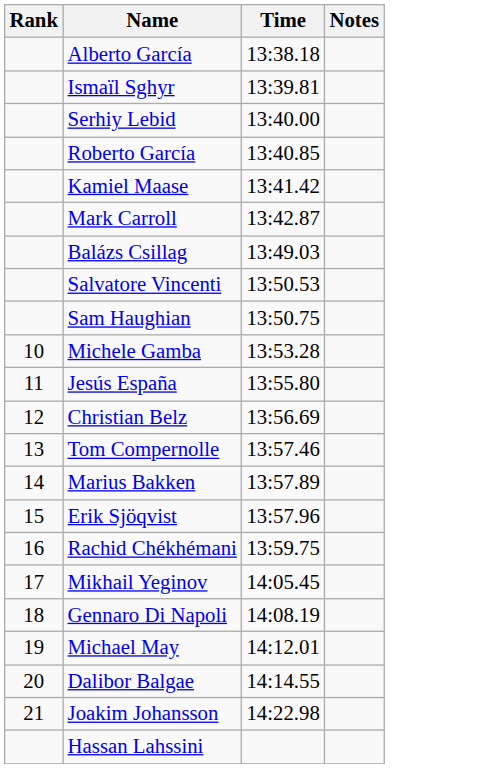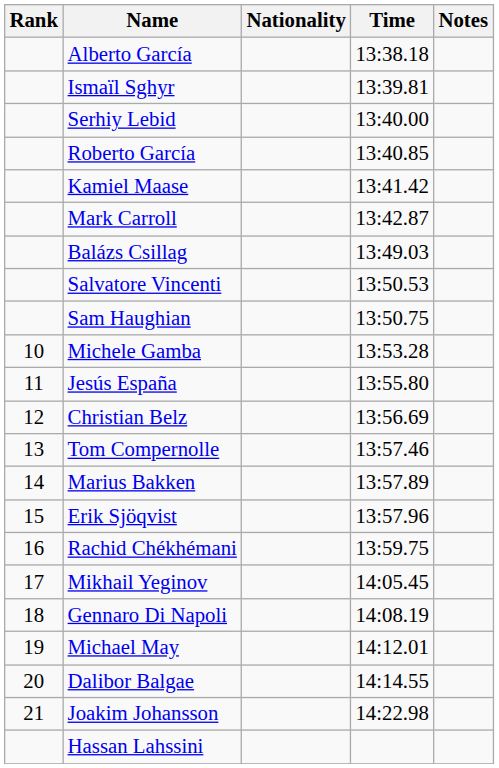 <table class="wikitable sortable" style="text-align:center">
 <tr>
 <th>Rank</th>
 <th>Name</th>
+<th>Nationality</th>
 <th>Time</th>
 <th>Notes</th>
 </tr>
 <tr>
 <td></td>
 <td align=left><a href='#'>Alberto García</a></td>
+<td align=left></td>
 <td>13:38.18</td>
 <td></td>
 </tr>
 <tr>
 <td></td>
 <td align=left><a href='#'>Ismaïl Sghyr</a></td>
+<td align=left></td>
 <td>13:39.81</td>
 <td></td>
 </tr>
 <tr>
 <td></td>
 <td align=left><a href='#'>Serhiy Lebid</a></td>
+<td align=left></td>
 <td>13:40.00</td>
 <td></td>
 </tr>
 <tr>
 <td></td>
 <td align=left><a href='#'>Roberto García</a></td>
+<td align=left></td>
 <td>13:40.85</td>
 <td></td>
 </tr>
 <tr>
 <td></td>
 <td align=left><a href='#'>Kamiel Maase</a></td>
+<td align=left></td>
 <td>13:41.42</td>
 <td></td>
 </tr>
 <tr>
 <td></td>
 <td align=left><a href='#'>Mark Carroll</a></td>
+<td align=left></td>
 <td>13:42.87</td>
 <td></td>
 </tr>
 <tr>
 <td></td>
 <td align=left><a href='#'>Balázs Csillag</a></td>
+<td align=left></td>
 <td>13:49.03</td>
 <td></td>
 </tr>
 <tr>
 <td></td>
 <td align=left><a href='#'>Salvatore Vincenti</a></td>
+<td align=left></td>
 <td>13:50.53</td>
 <td></td>
 </tr>
 <tr>
 <td></td>
 <td align=left><a href='#'>Sam Haughian</a></td>
+<td align=left></td>
 <td>13:50.75</td>
 <td></td>
 </tr>
 <tr>
 <td>10</td>
 <td align=left><a href='#'>Michele Gamba</a></td>
+<td align=left></td>
 <td>13:53.28</td>
 <td></td>
 </tr>
 <tr>
 <td>11</td>
 <td align=left><a href='#'>Jesús España</a></td>
+<td align=left></td>
 <td>13:55.80</td>
 <td></td>
 </tr>
 <tr>
 <td>12</td>
 <td align=left><a href='#'>Christian Belz</a></td>
+<td align=left></td>
 <td>13:56.69</td>
 <td></td>
 </tr>
 <tr>
 <td>13</td>
 <td align=left><a href='#'>Tom Compernolle</a></td>
+<td align=left></td>
 <td>13:57.46</td>
 <td></td>
 </tr>
 <tr>
 <td>14</td>
 <td align=left><a href='#'>Marius Bakken</a></td>
+<td align=left></td>
 <td>13:57.89</td>
 <td></td>
 </tr>
 <tr>
 <td>15</td>
 <td align=left><a href='#'>Erik Sjöqvist</a></td>
+<td align=left></td>
 <td>13:57.96</td>
 <td></td>
 </tr>
 <tr>
 <td>16</td>
 <td align=left><a href='#'>Rachid Chékhémani</a></td>
+<td align=left></td>
 <td>13:59.75</td>
 <td></td>
 </tr>
 <tr>
 <td>17</td>
 <td align=left><a href='#'>Mikhail Yeginov</a></td>
+<td align=left></td>
 <td>14:05.45</td>
 <td></td>
 </tr>
 <tr>
 <td>18</td>
 <td align=left><a href='#'>Gennaro Di Napoli</a></td>
+<td align=left></td>
 <td>14:08.19</td>
 <td></td>
 </tr>
 <tr>
 <td>19</td>
 <td align=left><a href='#'>Michael May</a></td>
+<td align=left></td>
 <td>14:12.01</td>
 <td></td>
 </tr>
 <tr>
 <td>20</td>
 <td align=left><a href='#'>Dalibor Balgae</a></td>
+<td align=left></td>
 <td>14:14.55</td>
 <td></td>
 </tr>
 <tr>
 <td>21</td>
 <td align=left><a href='#'>Joakim Johansson</a></td>
+<td align=left></td>
 <td>14:22.98</td>
 <td></td>
 </tr>
 <tr>
 <td></td>
 <td align=left><a href='#'>Hassan Lahssini</a></td>
+<td align=left></td>
 <td></td>
 <td></td>
 </tr>
 </table>
